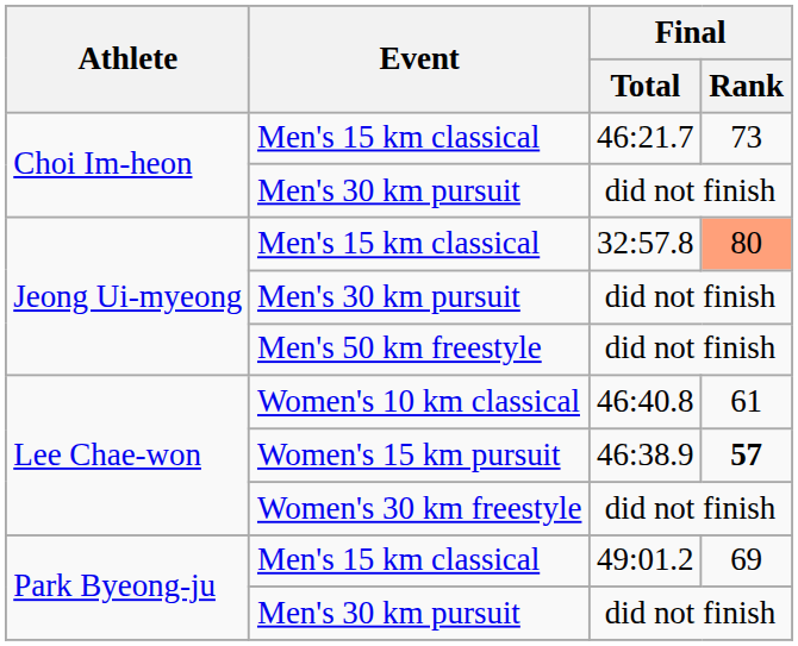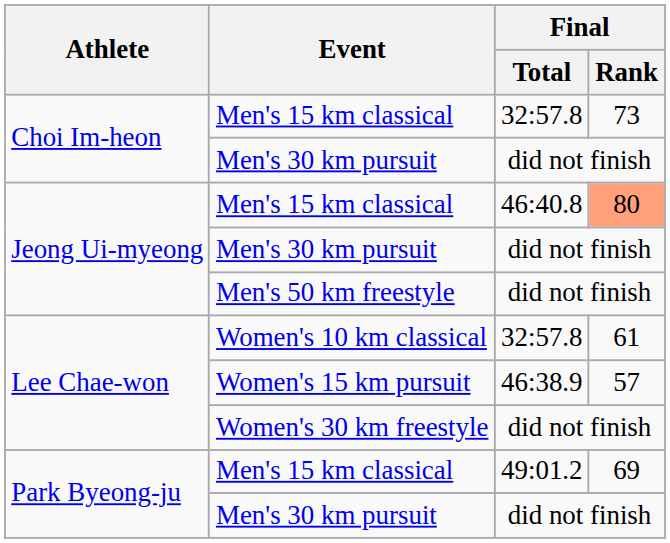 <table class="wikitable" style="font-size:90%">
 <tr>
 <th rowspan="2">Athlete</th>
 <th rowspan="2">Event</th>
 <th colspan="2">Final</th>
 </tr>
 <tr>
 <th>Total</th>
 <th>Rank</th>
 </tr>
 <tr>
 <td rowspan=2><a href='#'>Choi Im-heon</a></td>
 <td><a href='#'>Men's 15 km classical</a></td>
-<td align="center">46:21.7</td>
+<td align="center">32:57.8</td>
 <td align="center">73</td>
 </tr>
 <tr>
 <td><a href='#'>Men's 30 km pursuit</a></td>
 <td align="center" colspan=2>did not finish</td>
 </tr>
 <tr>
 <td rowspan=3><a href='#'>Jeong Ui-myeong</a></td>
 <td><a href='#'>Men's 15 km classical</a></td>
-<td align="center">32:57.8</td>
+<td align="center">46:40.8</td>
 <td align="center" style="background: lightsalmon;">80</td>
 </tr>
 <tr>
 <td><a href='#'>Men's 30 km pursuit</a></td>
 <td align="center" colspan=2>did not finish</td>
 </tr>
 <tr>
 <td><a href='#'>Men's 50 km freestyle</a></td>
 <td align="center" colspan=2>did not finish</td>
 </tr>
 <tr>
 <td rowspan=3><a href='#'>Lee Chae-won</a></td>
 <td><a href='#'>Women's 10 km classical</a></td>
-<td align="center">46:40.8</td>
+<td align="center">32:57.8</td>
 <td align="center">61</td>
 </tr>
 <tr>
 <td><a href='#'>Women's 15 km pursuit</a></td>
 <td align="center">46:38.9</td>
-<td align="center"><strong>57</strong></td>
+<td align="center">57</td>
 </tr>
 <tr>
 <td><a href='#'>Women's 30 km freestyle</a></td>
 <td align="center" colspan=2>did not finish</td>
 </tr>
 <tr>
 <td rowspan=2><a href='#'>Park Byeong-ju</a></td>
 <td><a href='#'>Men's 15 km classical</a></td>
 <td align="center">49:01.2</td>
 <td align="center">69</td>
 </tr>
 <tr>
 <td><a href='#'>Men's 30 km pursuit</a></td>
 <td align="center" colspan=2>did not finish</td>
 </tr>
 </table>
